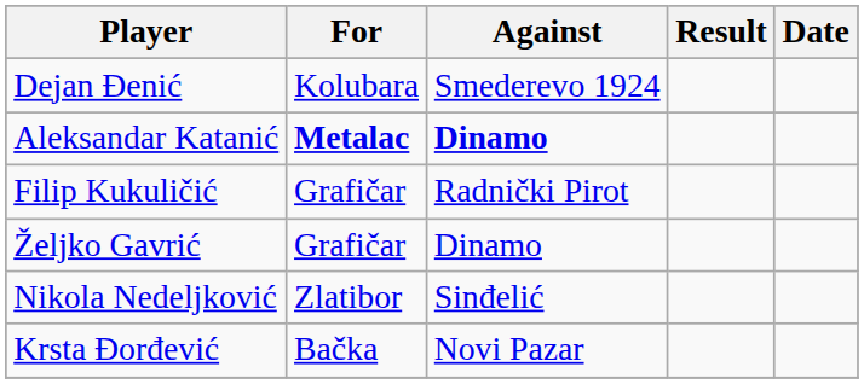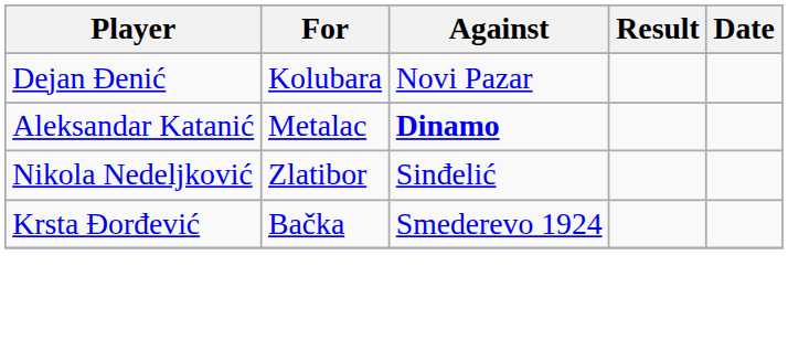 <table class="wikitable">
 <tr>
 <th>Player</th>
 <th>For</th>
 <th>Against</th>
 <th style="text-align:center">Result</th>
 <th>Date</th>
 </tr>
 <tr>
 <td> <a href='#'>Dejan Đenić</a></td>
 <td><a href='#'>Kolubara</a></td>
-<td><a href='#'>Smederevo 1924</a></td>
+<td><a href='#'>Novi Pazar</a></td>
 <td style="text-align:center;"></td>
 <td></td>
 </tr>
 <tr>
 <td> <a href='#'>Aleksandar Katanić</a></td>
-<td><strong><a href='#'>Metalac</a></strong></td>
+<td><a href='#'>Metalac</a></td>
 <td><strong><a href='#'>Dinamo</a></strong></td>
-<td style="text-align:center;"></td>
-<td></td>
-</tr>
-<tr>
-<td> <a href='#'>Filip Kukuličić</a></td>
-<td><a href='#'>Grafičar</a></td>
-<td><a href='#'>Radnički Pirot</a></td>
-<td style="text-align:center;"></td>
-<td></td>
-</tr>
-<tr>
-<td> <a href='#'>Željko Gavrić</a></td>
-<td><a href='#'>Grafičar</a></td>
-<td><a href='#'>Dinamo</a></td>
 <td style="text-align:center;"></td>
 <td></td>
 </tr>
 <tr>
 <td> <a href='#'>Nikola Nedeljković</a></td>
 <td><a href='#'>Zlatibor</a></td>
 <td><a href='#'>Sinđelić</a></td>
 <td style="text-align:center;"></td>
 <td></td>
 </tr>
 <tr>
 <td> <a href='#'>Krsta Đorđević</a></td>
 <td><a href='#'>Bačka</a></td>
-<td><a href='#'>Novi Pazar</a></td>
+<td><a href='#'>Smederevo 1924</a></td>
 <td style="text-align:center;"></td>
 <td></td>
 </tr>
 <tr>
 </tr>
 </table>
